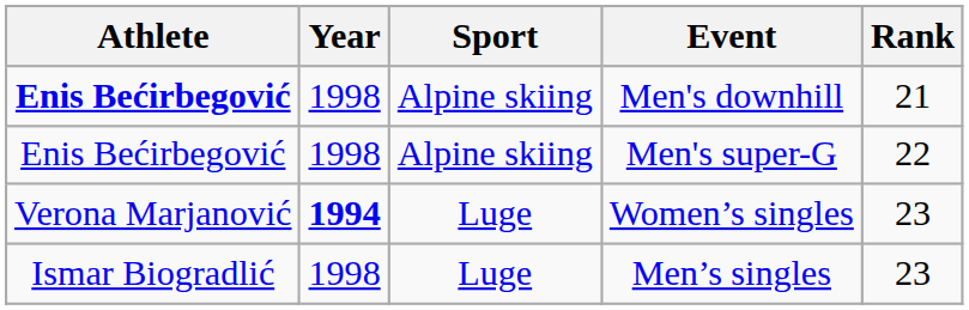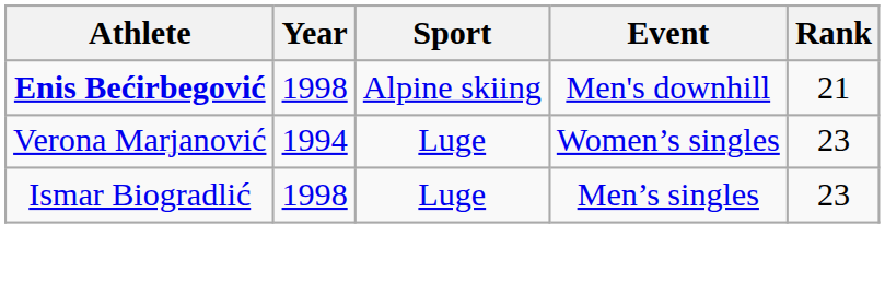 <table class="wikitable" style="font-size:90%">
 <tr>
 <th align=center>Athlete</th>
 <th align=center>Year</th>
 <th align=center>Sport</th>
 <th align=center>Event</th>
 <th align=center>Rank</th>
 </tr>
 <tr>
 <td align=center><strong><a href='#'>Enis Bećirbegović</a></strong></td>
 <td align=center><a href='#'>1998</a></td>
 <td align=center><a href='#'>Alpine skiing</a></td>
 <td align=center><a href='#'>Men's downhill</a></td>
 <td align=center>21</td>
 </tr>
 <tr>
-<td align=center><a href='#'>Enis Bećirbegović</a></td>
-<td align=center><a href='#'>1998</a></td>
-<td align=center><a href='#'>Alpine skiing</a></td>
-<td align=center><a href='#'>Men's super-G</a></td>
-<td align=center>22</td>
-</tr>
-<tr>
 <td align=center><a href='#'>Verona Marjanović</a></td>
-<td align=center><strong><a href='#'>1994</a></strong></td>
+<td align=center><a href='#'>1994</a></td>
 <td align=center><a href='#'>Luge</a></td>
 <td align=center><a href='#'>Women’s singles</a></td>
 <td align=center>23</td>
 </tr>
 <tr>
 <td align=center><a href='#'>Ismar Biogradlić</a></td>
 <td align=center><a href='#'>1998</a></td>
 <td align=center><a href='#'>Luge</a></td>
 <td align=center><a href='#'>Men’s singles</a></td>
 <td align=center>23</td>
 </tr>
 </table>
